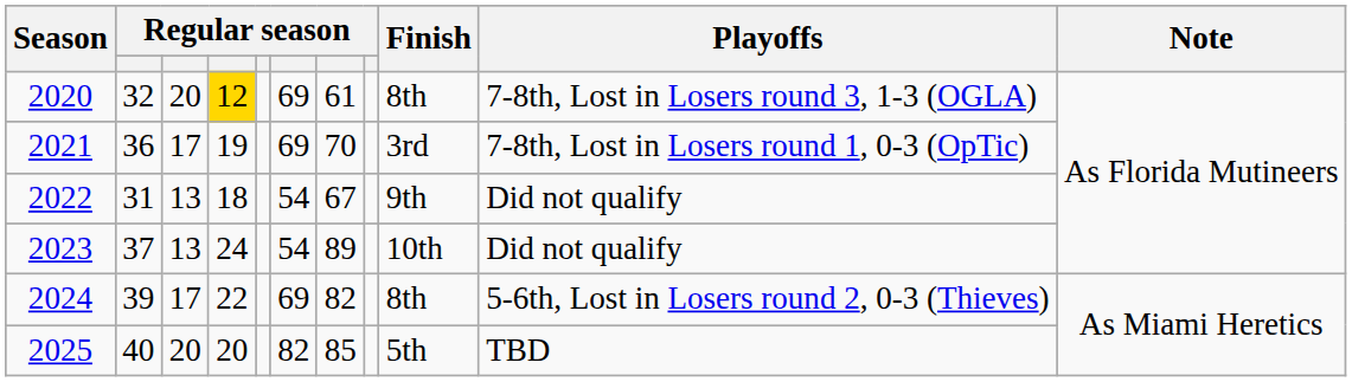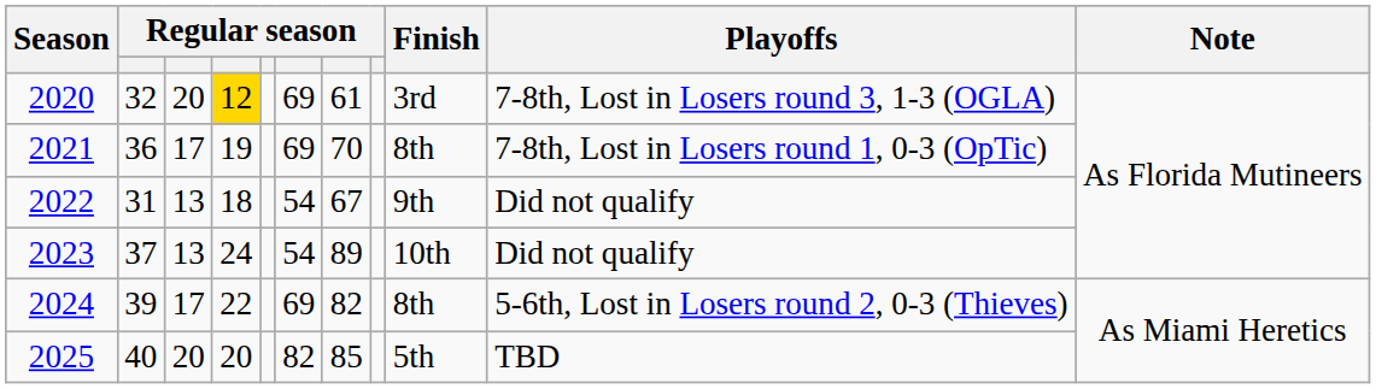 <table class="wikitable" style="text-align:center;">
 <tr>
 <th rowspan="2">Season</th>
 <th colspan="7">Regular season</th>
 <th rowspan="2">Finish</th>
 <th rowspan="2">Playoffs</th>
 <th rowspan="2">Note</th>
 </tr>
 <tr>
 <th></th>
 <th></th>
 <th></th>
 <th></th>
 <th></th>
 <th></th>
 <th></th>
 </tr>
 <tr>
 <td><a href='#'>2020</a></td>
 <td>32</td>
 <td>20</td>
 <td style="background: gold;">12</td>
 <td></td>
 <td>69</td>
 <td>61</td>
 <td></td>
-<td align=left>8th</td>
+<td align=left>3rd</td>
 <td align=left>7-8th, Lost in <a href='#'>Losers round 3</a>, 1-3 (<a href='#'>OGLA</a>)</td>
 <td rowspan="4">As Florida Mutineers</td>
 </tr>
 <tr>
 <td><a href='#'>2021</a></td>
 <td>36</td>
 <td>17</td>
 <td>19</td>
 <td></td>
 <td>69</td>
 <td>70</td>
 <td></td>
-<td align=left>3rd</td>
+<td align=left>8th</td>
 <td align=left>7-8th, Lost in <a href='#'>Losers round 1</a>, 0-3 (<a href='#'>OpTic</a>)</td>
 </tr>
 <tr>
 <td><a href='#'>2022</a></td>
 <td>31</td>
 <td>13</td>
 <td>18</td>
 <td></td>
 <td>54</td>
 <td>67</td>
 <td></td>
 <td align=left>9th</td>
 <td align=left>Did not qualify</td>
 </tr>
 <tr>
 <td><a href='#'>2023</a></td>
 <td>37</td>
 <td>13</td>
 <td>24</td>
 <td></td>
 <td>54</td>
 <td>89</td>
 <td></td>
 <td align=left>10th</td>
 <td align=left>Did not qualify</td>
 </tr>
 <tr>
 <td><a href='#'>2024</a></td>
 <td>39</td>
 <td>17</td>
 <td>22</td>
 <td></td>
 <td>69</td>
 <td>82</td>
 <td></td>
 <td align=left>8th</td>
 <td align=left>5-6th, Lost in <a href='#'>Losers round 2</a>, 0-3 (<a href='#'>Thieves</a>)</td>
 <td rowspan="2">As Miami Heretics</td>
 </tr>
 <tr>
 <td><a href='#'>2025</a></td>
 <td>40</td>
 <td>20</td>
 <td>20</td>
 <td></td>
 <td>82</td>
 <td>85</td>
 <td></td>
 <td align=left>5th</td>
 <td align=left>TBD</td>
 </tr>
 </table>
